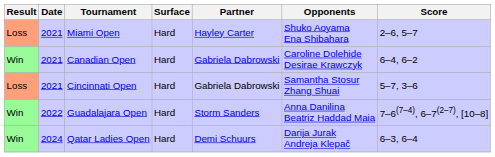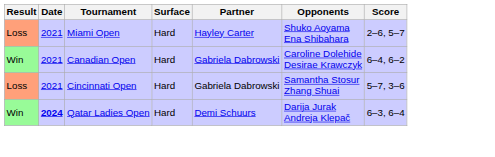 <table class="sortable wikitable">
 <tr>
 <th>Result</th>
 <th>Date</th>
 <th>Tournament</th>
 <th>Surface</th>
 <th>Partner</th>
 <th>Opponents</th>
 <th class="unsortable">Score</th>
 </tr>
 <tr bgcolor=CCCCFF>
 <td style="background:#ffa07a;">Loss</td>
 <td><a href='#'>2021</a></td>
 <td><a href='#'>Miami Open</a></td>
 <td>Hard</td>
 <td> <a href='#'>Hayley Carter</a></td>
 <td> <a href='#'>Shuko Aoyama</a> <br>  <a href='#'>Ena Shibahara</a></td>
 <td>2–6, 5–7</td>
 </tr>
 <tr bgcolor=CCCCFF>
 <td style="background:#98fb98;">Win</td>
 <td><a href='#'>2021</a></td>
 <td><a href='#'>Canadian Open</a></td>
 <td>Hard</td>
 <td> <a href='#'>Gabriela Dabrowski</a></td>
 <td> <a href='#'>Caroline Dolehide</a> <br>  <a href='#'>Desirae Krawczyk</a></td>
 <td>6–4, 6–2</td>
 </tr>
 <tr bgcolor=CCCCFF>
 <td style="background:#ffa07a;">Loss</td>
 <td><a href='#'>2021</a></td>
 <td><a href='#'>Cincinnati Open</a></td>
 <td>Hard</td>
 <td> Gabriela Dabrowski</td>
 <td> <a href='#'>Samantha Stosur</a> <br>  <a href='#'>Zhang Shuai</a></td>
 <td>5–7, 3–6</td>
 </tr>
 <tr bgcolor=CCCCFF>
 <td style="background:#98fb98;">Win</td>
-<td><a href='#'>2022</a></td>
-<td><a href='#'>Guadalajara Open</a></td>
-<td>Hard</td>
-<td> <a href='#'>Storm Sanders</a></td>
-<td> <a href='#'>Anna Danilina</a> <br>  <a href='#'>Beatriz Haddad Maia</a></td>
-<td>7–6<sup>(7–4)</sup>, 6–7<sup>(2–7)</sup>, [10–8]</td>
-</tr>
-<tr bgcolor=CCCCFF>
-<td style="background:#98fb98;">Win</td>
-<td><a href='#'>2024</a></td>
+<td><strong><a href='#'>2024</a></strong></td>
 <td><a href='#'>Qatar Ladies Open</a></td>
 <td>Hard</td>
 <td> <a href='#'>Demi Schuurs</a></td>
 <td> <a href='#'>Darija Jurak</a> <br>  <a href='#'>Andreja Klepač</a></td>
 <td>6–3, 6–4</td>
 </tr>
 </table>
